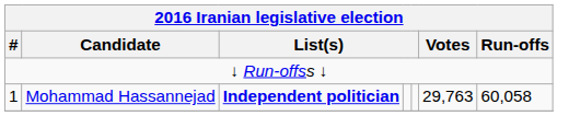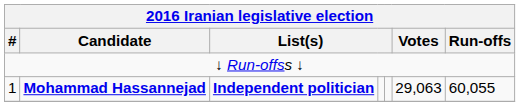 <table class=wikitable style=text-align:left>
 <tr>
 <th colspan="7" align=center><a href='#'>2016 Iranian legislative election</a></th>
 </tr>
 <tr>
 <th>#</th>
 <th>Candidate</th>
 <th colspan="3">List(s)</th>
 <th>Votes</th>
 <th>Run-offs</th>
 </tr>
 <tr>
 <td colspan="7" align=center>↓ <em><a href='#'>Run-offs</a>s</em> ↓</td>
 </tr>
 <tr>
 <td>1</td>
-<td><a href='#'>Mohammad Hassannejad</a></td>
+<td><strong><a href='#'>Mohammad Hassannejad</a></strong></td>
 <td><strong><a href='#'>Independent politician</a></strong></td>
 <td></td>
 <td></td>
-<td>29,763</td>
-<td>60,058</td>
+<td>29,063</td>
+<td>60,055</td>
 </tr>
 <tr>
 </tr>
 </table>
